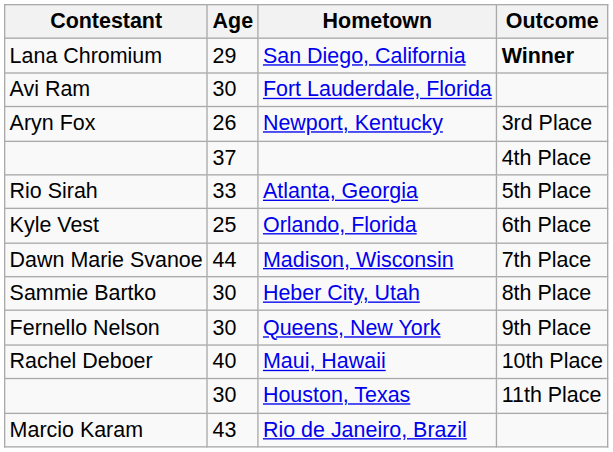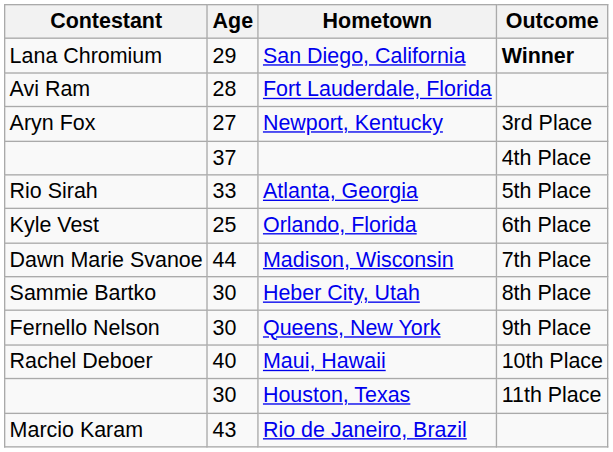 <table class="wikitable sortable">
 <tr>
 <th>Contestant</th>
 <th>Age</th>
 <th>Hometown</th>
 <th>Outcome</th>
 </tr>
 <tr>
 <td>Lana Chromium</td>
 <td>29</td>
 <td><a href='#'>San Diego, California</a></td>
 <td><strong>Winner</strong></td>
 </tr>
 <tr>
 <td>Avi Ram</td>
-<td>30</td>
+<td>28</td>
 <td><a href='#'>Fort Lauderdale, Florida</a></td>
 <td></td>
 </tr>
 <tr>
 <td>Aryn Fox</td>
-<td>26</td>
+<td>27</td>
 <td><a href='#'>Newport, Kentucky</a></td>
 <td>3rd Place</td>
 </tr>
 <tr>
 <td></td>
 <td>37</td>
 <td></td>
 <td>4th Place</td>
 </tr>
 <tr>
 <td>Rio Sirah</td>
 <td>33</td>
 <td><a href='#'>Atlanta, Georgia</a></td>
 <td>5th Place</td>
 </tr>
 <tr>
 <td>Kyle Vest</td>
 <td>25</td>
 <td><a href='#'>Orlando, Florida</a></td>
 <td>6th Place</td>
 </tr>
 <tr>
 <td>Dawn Marie Svanoe</td>
 <td>44</td>
 <td><a href='#'>Madison, Wisconsin</a></td>
 <td>7th Place</td>
 </tr>
 <tr>
 <td>Sammie Bartko</td>
 <td>30</td>
 <td><a href='#'>Heber City, Utah</a></td>
 <td>8th Place</td>
 </tr>
 <tr>
 <td>Fernello Nelson</td>
 <td>30</td>
 <td><a href='#'>Queens, New York</a></td>
 <td>9th Place</td>
 </tr>
 <tr>
 <td>Rachel Deboer</td>
 <td>40</td>
 <td><a href='#'>Maui, Hawaii</a></td>
 <td>10th Place</td>
 </tr>
 <tr>
 <td></td>
 <td>30</td>
 <td><a href='#'>Houston, Texas</a></td>
 <td>11th Place</td>
 </tr>
 <tr>
 <td>Marcio Karam</td>
 <td>43</td>
 <td><a href='#'>Rio de Janeiro, Brazil</a></td>
 <td></td>
 </tr>
 </table>
